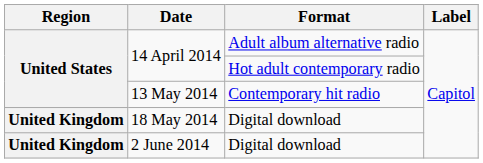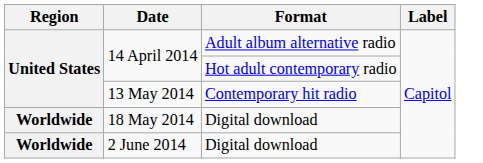 <table class="wikitable plainrowheaders">
 <tr>
 <th scope="col">Region</th>
 <th scope="col">Date</th>
 <th scope="col">Format</th>
 <th scope="col">Label</th>
 </tr>
 <tr>
 <th scope="row" rowspan="3">United States</th>
 <td rowspan="2">14 April 2014</td>
 <td><a href='#'>Adult album alternative</a> radio</td>
 <td rowspan="5"><a href='#'>Capitol</a></td>
 </tr>
 <tr>
 <td><a href='#'>Hot adult contemporary</a> radio</td>
 </tr>
 <tr>
 <td>13 May 2014</td>
 <td><a href='#'>Contemporary hit radio</a></td>
 </tr>
 <tr>
-<th scope="row">United Kingdom</th>
+<th scope="row">Worldwide</th>
 <td>18 May 2014</td>
 <td>Digital download</td>
 </tr>
 <tr>
-<th scope="row">United Kingdom</th>
+<th scope="row">Worldwide</th>
 <td>2 June 2014</td>
 <td>Digital download </td>
 </tr>
 </table>
